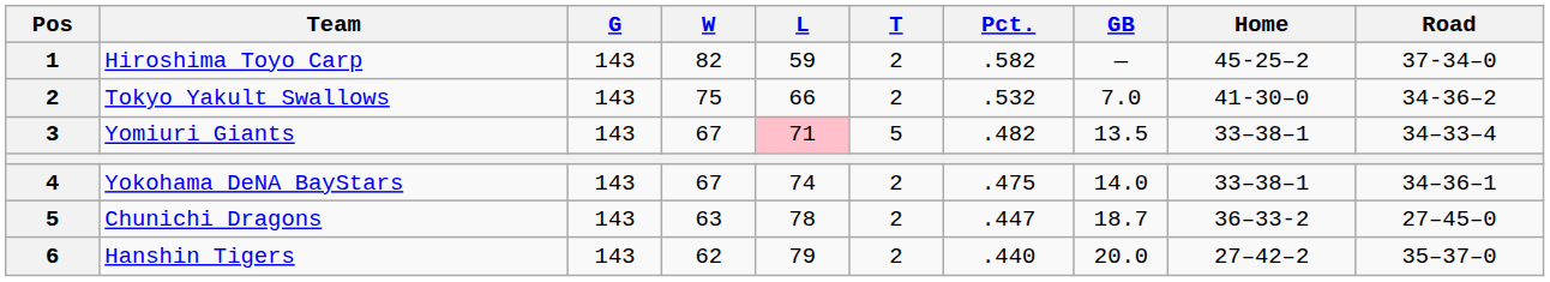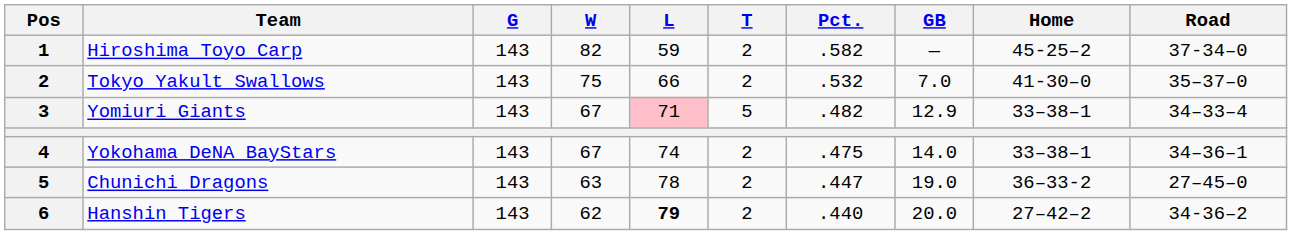 <table class="wikitable plainrowheaders"  style="width:70%; text-align:center;">
 <tr>
 <th scope="col" style="width:5%;">Pos</th>
 <th scope="col" style="width:25%;">Team</th>
 <th scope="col" style="width:5%;"><a href='#'>G</a></th>
 <th scope="col" style="width:5%;"><a href='#'>W</a></th>
 <th scope="col" style="width:5%;"><a href='#'>L</a></th>
 <th scope="col" style="width:5%;"><a href='#'>T</a></th>
 <th scope="col" style="width:7%;"><a href='#'>Pct.</a></th>
 <th scope="col" style="width:5%;"><a href='#'>GB</a></th>
 <th scope="col" style="width:10%;">Home</th>
 <th scope="col" style="width:10%;">Road</th>
 </tr>
 <tr>
 <th>1</th>
 <td style="text-align:left;"><a href='#'>Hiroshima Toyo Carp</a></td>
 <td>143</td>
 <td>82</td>
 <td>59</td>
 <td>2</td>
 <td>.582</td>
 <td>—</td>
 <td>45-25–2</td>
 <td>37-34–0</td>
 </tr>
 <tr>
 <th>2</th>
 <td style="text-align:left;"><a href='#'>Tokyo Yakult Swallows</a></td>
 <td>143</td>
 <td>75</td>
 <td>66</td>
 <td>2</td>
 <td>.532</td>
 <td>7.0</td>
 <td>41-30–0</td>
-<td>34-36–2</td>
+<td>35–37–0</td>
 </tr>
 <tr>
 <th>3</th>
 <td style="text-align:left;"><a href='#'>Yomiuri Giants</a></td>
 <td>143</td>
 <td>67</td>
 <td style="background: pink;">71</td>
 <td>5</td>
 <td>.482</td>
-<td>13.5</td>
+<td>12.9</td>
 <td>33–38–1</td>
 <td>34–33–4</td>
 </tr>
 <tr>
 <th colspan="10"></th>
 </tr>
 <tr>
 <th>4</th>
 <td style="text-align:left;"><a href='#'>Yokohama DeNA BayStars</a></td>
 <td>143</td>
 <td>67</td>
 <td>74</td>
 <td>2</td>
 <td>.475</td>
 <td>14.0</td>
 <td>33–38–1</td>
 <td>34–36–1</td>
 </tr>
 <tr>
 <th>5</th>
 <td style="text-align:left;"><a href='#'>Chunichi Dragons</a></td>
 <td>143</td>
 <td>63</td>
 <td>78</td>
 <td>2</td>
 <td>.447</td>
-<td>18.7</td>
+<td>19.0</td>
 <td>36–33-2</td>
 <td>27–45–0</td>
 </tr>
 <tr>
 <th>6</th>
 <td style="text-align:left;"><a href='#'>Hanshin Tigers</a></td>
 <td>143</td>
 <td>62</td>
-<td>79</td>
+<td><strong>79</strong></td>
 <td>2</td>
 <td>.440</td>
 <td>20.0</td>
 <td>27–42–2</td>
-<td>35–37–0</td>
+<td>34-36–2</td>
 </tr>
 </table>
